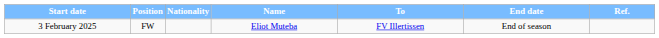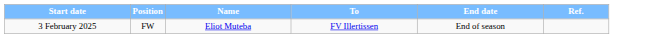 <table class="wikitable"  style="text-align:center; font-size:90%; ">
 <tr>
 <th style="background:#78BCFF; color:white; width:200px;">Start date</th>
 <th style="background:#78BCFF; color:white; width:50px;">Position</th>
-<th style="background:#78BCFF; color:white; width:50px;">Nationality</th>
 <th style="background:#78BCFF; color:white; width:200px;">Name</th>
 <th style="background:#78BCFF; color:white; width:200px;">To</th>
 <th style="background:#78BCFF; color:white; width:200px;">End date</th>
 <th style="background:#78BCFF; color:white; width:100px;">Ref.</th>
 </tr>
 <tr>
 <td>3 February 2025</td>
 <td>FW</td>
-<td></td>
 <td><a href='#'>Eliot Muteba</a></td>
 <td><a href='#'>FV Illertissen</a></td>
 <td>End of season</td>
 <td></td>
 </tr>
 </table>
